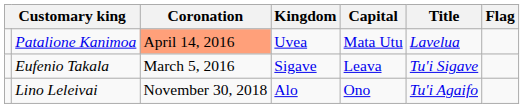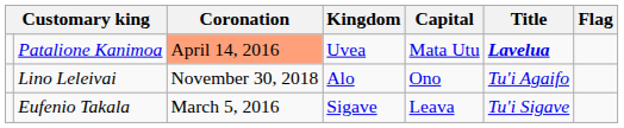 <table class="wikitable">
 <tr>
 <th colspan="2">Customary king</th>
 <th>Coronation</th>
 <th>Kingdom</th>
 <th>Capital</th>
 <th>Title</th>
 <th>Flag</th>
 </tr>
 <tr>
 <td></td>
 <td><em><a href='#'>Patalione Kanimoa</a></em></td>
 <td style="background: lightsalmon;">April 14, 2016</td>
 <td><a href='#'>Uvea</a></td>
 <td><a href='#'>Mata Utu</a></td>
-<td><a href='#'><em>Lavelua</em></a></td>
+<td><strong><a href='#'><em>Lavelua</em></a></strong></td>
+<td></td>
+</tr>
+<tr>
+<td></td>
+<td><em>Lino Leleivai</em></td>
+<td>November 30, 2018</td>
+<td><a href='#'>Alo</a></td>
+<td><a href='#'>Ono</a></td>
+<td><a href='#'><em>Tu'i Agaifo</em></a></td>
 <td></td>
 </tr>
 <tr>
 <td></td>
 <td><em>Eufenio Takala</em></td>
 <td>March 5, 2016</td>
 <td><a href='#'>Sigave</a></td>
 <td><a href='#'>Leava</a></td>
 <td><a href='#'><em>Tu'i Sigave</em></a></td>
 <td></td>
 </tr>
-<tr>
-<td></td>
-<td><em>Lino Leleivai</em></td>
-<td>November 30, 2018</td>
-<td><a href='#'>Alo</a></td>
-<td><a href='#'>Ono</a></td>
-<td><a href='#'><em>Tu'i Agaifo</em></a></td>
-<td></td>
-</tr>
 </table>
